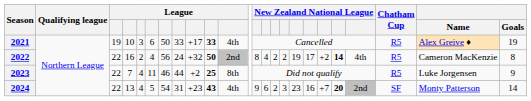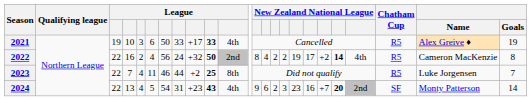 <table class="wikitable" style="font-size:90%; text-align:center;">
 <tr>
 <th rowspan=2>Season</th>
 <th rowspan=2>Qualifying league</th>
 <th colspan=9>League</th>
 <th style="background:white" rowspan=8></th>
 <th colspan=9><a href='#'>New Zealand National League</a></th>
 <th rowspan=2 width=40px><a href='#'>Chatham<br>Cup</a></th>
 <th colspan=2></th>
 </tr>
 <tr>
 <th></th>
 <th></th>
 <th></th>
 <th></th>
 <th></th>
 <th></th>
 <th></th>
 <th></th>
 <th width=40px></th>
 <th></th>
 <th></th>
 <th></th>
 <th></th>
 <th></th>
 <th></th>
 <th></th>
 <th></th>
 <th width=40px></th>
 <th>Name</th>
 <th>Goals</th>
 </tr>
 <tr>
 <th><a href='#'>2021</a></th>
 <td rowspan=4><a href='#'>Northern League</a></td>
 <td>19</td>
 <td>10</td>
 <td>3</td>
 <td>6</td>
 <td>50</td>
 <td>33</td>
 <td>+17</td>
 <td><strong>33</strong></td>
 <td>4th</td>
 <td colspan=9><em>Cancelled</em></td>
 <td><a href='#'>R5</a></td>
 <td style="background:#FFE4B5; text-align:left"> <a href='#'>Alex Greive</a> ♦</td>
 <td>19</td>
 </tr>
 <tr>
 <th><a href='#'>2022</a></th>
 <td>22</td>
 <td>16</td>
 <td>2</td>
 <td>4</td>
 <td>56</td>
 <td>24</td>
 <td>+32</td>
 <td><strong>50</strong></td>
 <td style="background:silver">2nd</td>
 <td>8</td>
 <td>4</td>
 <td>2</td>
 <td>2</td>
 <td>19</td>
 <td>17</td>
 <td>+2</td>
 <td><strong>14</strong></td>
 <td>4th</td>
 <td><a href='#'>R5</a></td>
 <td style=text-align:left> Cameron MacKenzie</td>
 <td>8</td>
 </tr>
 <tr>
 <th><a href='#'>2023</a></th>
 <td>22</td>
 <td>7</td>
 <td>4</td>
 <td>11</td>
 <td>46</td>
 <td>44</td>
 <td>+2</td>
 <td><strong>25</strong></td>
 <td>8th</td>
 <td colspan=9><em>Did not qualify</em></td>
 <td><a href='#'>R5</a></td>
 <td align=left> Luke Jorgensen</td>
-<td>9</td>
+<td>7</td>
 </tr>
 <tr>
 <th><a href='#'>2024</a></th>
 <td>22</td>
 <td>13</td>
 <td>4</td>
 <td>5</td>
 <td>54</td>
 <td>31</td>
 <td>+23</td>
 <td><strong>43</strong></td>
 <td>4th</td>
 <td>9</td>
 <td>6</td>
 <td>2</td>
 <td>3</td>
 <td>23</td>
 <td>16</td>
 <td>+7</td>
 <td><strong>20</strong></td>
 <td style="background:silver">2nd</td>
 <td><a href='#'>SF</a></td>
 <td style=text-align:left> <a href='#'>Monty Patterson</a></td>
 <td>14</td>
 </tr>
 </table>
